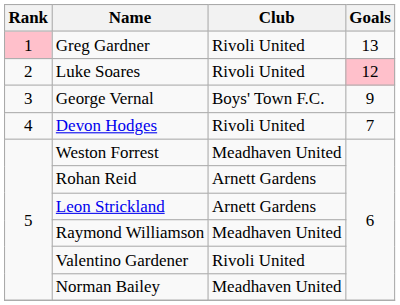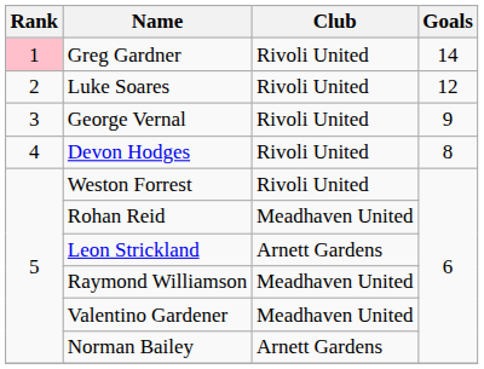 <table class="wikitable">
 <tr>
 <th>Rank</th>
 <th>Name</th>
 <th>Club</th>
 <th>Goals</th>
 </tr>
 <tr>
 <td style="background: pink; text-align:center">1</td>
 <td>Greg Gardner</td>
 <td>Rivoli United</td>
-<td style="text-align:center">13</td>
+<td style="text-align:center">14</td>
 </tr>
 <tr>
 <td style="text-align:center">2</td>
 <td>Luke Soares</td>
 <td>Rivoli United</td>
-<td style="background: pink; text-align:center">12</td>
+<td style="text-align:center">12</td>
 </tr>
 <tr>
 <td style="text-align:center">3</td>
 <td>George Vernal</td>
-<td>Boys' Town F.C.</td>
+<td>Rivoli United</td>
 <td style="text-align:center">9</td>
 </tr>
 <tr>
 <td style="text-align:center">4</td>
 <td><a href='#'>Devon Hodges</a></td>
 <td>Rivoli United</td>
-<td style="text-align:center">7</td>
+<td style="text-align:center">8</td>
 </tr>
 <tr>
 <td style="text-align:center" rowspan=6>5</td>
 <td>Weston Forrest</td>
-<td>Meadhaven United</td>
+<td>Rivoli United</td>
 <td rowspan=6 style="text-align:center">6</td>
 </tr>
 <tr>
 <td>Rohan Reid</td>
-<td>Arnett Gardens</td>
+<td>Meadhaven United</td>
 </tr>
 <tr>
 <td><a href='#'>Leon Strickland</a></td>
 <td>Arnett Gardens</td>
 </tr>
 <tr>
 <td>Raymond Williamson</td>
 <td>Meadhaven United</td>
 </tr>
 <tr>
 <td>Valentino Gardener</td>
-<td>Rivoli United</td>
+<td>Meadhaven United</td>
 </tr>
 <tr>
 <td>Norman Bailey</td>
-<td>Meadhaven United</td>
+<td>Arnett Gardens</td>
 </tr>
 <tr>
 </tr>
 </table>
